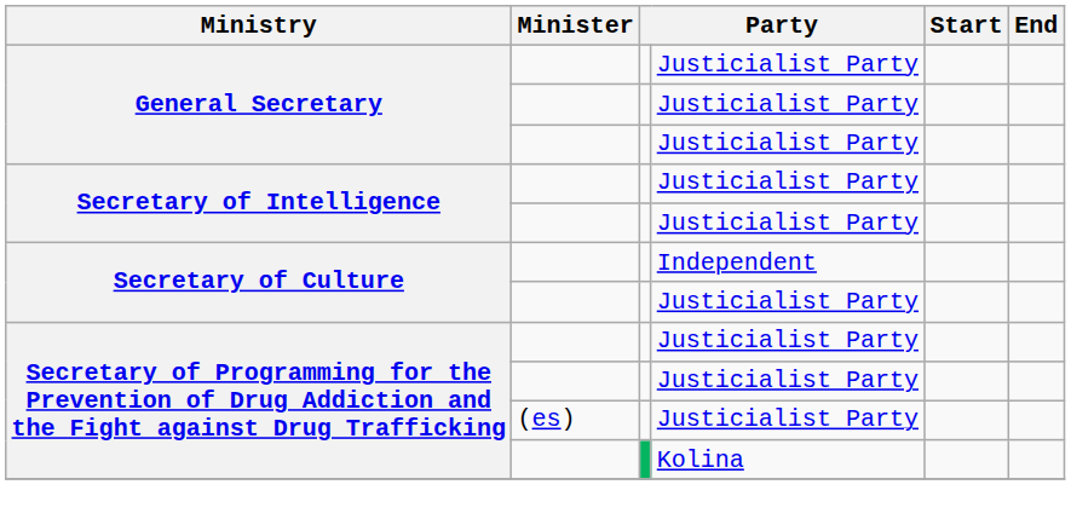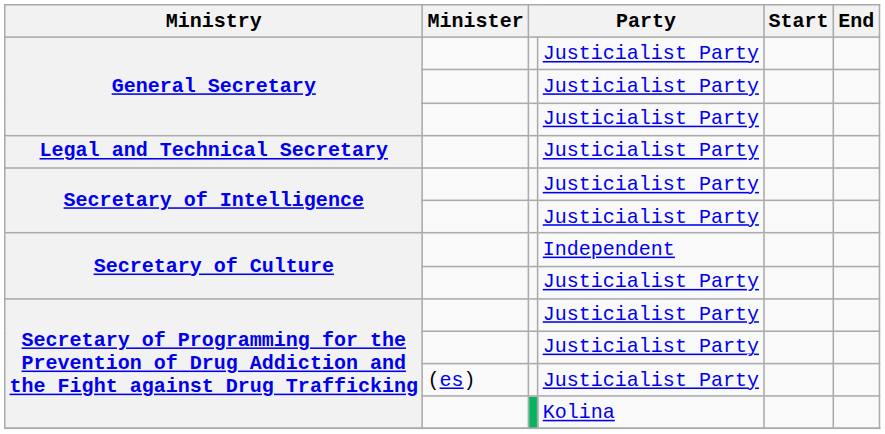 <table class="sortable wikitable" style="font-size:100%;">
 <tr>
 <th scope="col">Ministry</th>
 <th scope="col">Minister</th>
 <th scope="col" colspan="2">Party</th>
 <th scope="col">Start</th>
 <th scope="col">End</th>
 </tr>
 <tr>
 <th scope="row" rowspan="3"><a href='#'>General Secretary</a></th>
 <td></td>
 <td bgcolor=></td>
 <td><a href='#'>Justicialist Party</a></td>
 <td></td>
 <td></td>
 </tr>
 <tr>
 <td></td>
 <td bgcolor=></td>
 <td><a href='#'>Justicialist Party</a></td>
 <td></td>
 <td></td>
 </tr>
 <tr>
+<td></td>
+<td bgcolor=></td>
+<td><a href='#'>Justicialist Party</a></td>
+<td></td>
+<td></td>
+</tr>
+<tr>
+<th scope="row"><a href='#'>Legal and Technical Secretary</a></th>
 <td></td>
 <td bgcolor=></td>
 <td><a href='#'>Justicialist Party</a></td>
 <td></td>
 <td></td>
 </tr>
 <tr>
 <th scope="row" rowspan="2"><a href='#'>Secretary of Intelligence</a></th>
 <td></td>
 <td bgcolor=></td>
 <td><a href='#'>Justicialist Party</a></td>
 <td></td>
 <td></td>
 </tr>
 <tr>
 <td></td>
 <td bgcolor=></td>
 <td><a href='#'>Justicialist Party</a></td>
 <td></td>
 <td></td>
 </tr>
 <tr>
 <th scope="row" rowspan="2"><a href='#'>Secretary of Culture</a></th>
 <td></td>
 <td bgcolor=></td>
 <td><a href='#'>Independent</a></td>
 <td></td>
 <td></td>
 </tr>
 <tr>
 <td></td>
 <td bgcolor=></td>
 <td><a href='#'>Justicialist Party</a></td>
 <td></td>
 <td></td>
 </tr>
 <tr>
 <th scope="row" rowspan="4"><a href='#'>Secretary of Programming for the<br>Prevention of Drug Addiction and<br>the Fight against Drug Trafficking</a></th>
 <td></td>
 <td bgcolor=></td>
 <td><a href='#'>Justicialist Party</a></td>
 <td></td>
 <td></td>
 </tr>
 <tr>
 <td></td>
 <td bgcolor=></td>
 <td><a href='#'>Justicialist Party</a></td>
 <td></td>
 <td></td>
 </tr>
 <tr>
 <td> (<a href='#'>es</a>)</td>
 <td bgcolor=></td>
 <td><a href='#'>Justicialist Party</a></td>
 <td></td>
 <td></td>
 </tr>
 <tr>
 <td></td>
 <td bgcolor=#04B45F></td>
 <td><a href='#'>Kolina</a></td>
 <td></td>
 <td></td>
 </tr>
 <tr>
 </tr>
 </table>
